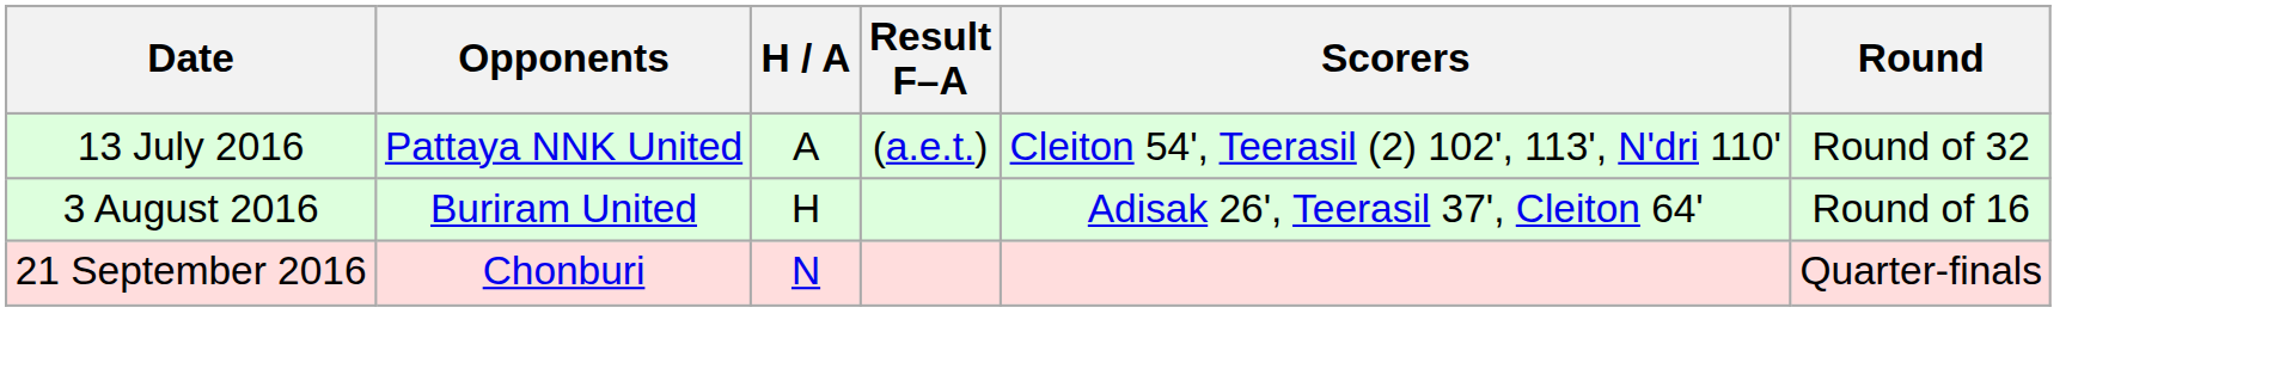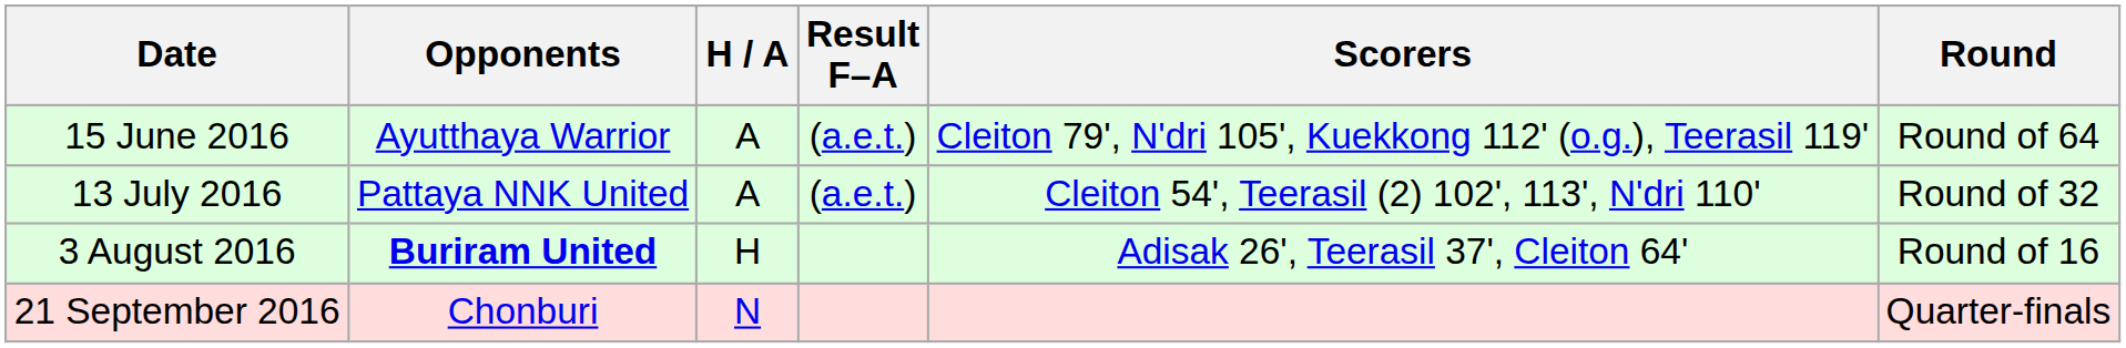 <table class="wikitable" style="text-align:center">
 <tr>
 <th>Date</th>
 <th>Opponents</th>
 <th>H / A</th>
 <th>Result<br>F–A</th>
 <th>Scorers</th>
 <th>Round</th>
+</tr>
+<tr bgcolor="#ddffdd">
+<td>15 June 2016</td>
+<td><a href='#'>Ayutthaya Warrior</a></td>
+<td>A</td>
+<td> (<a href='#'>a.e.t.</a>)</td>
+<td><a href='#'>Cleiton</a> 79', <a href='#'>N'dri</a> 105', <a href='#'>Kuekkong</a> 112' (<a href='#'>o.g.</a>), <a href='#'>Teerasil</a> 119'</td>
+<td>Round of 64</td>
 </tr>
 <tr bgcolor="#ddffdd">
 <td>13 July 2016</td>
 <td><a href='#'>Pattaya NNK United</a></td>
 <td>A</td>
 <td> (<a href='#'>a.e.t.</a>)</td>
 <td><a href='#'>Cleiton</a> 54', <a href='#'>Teerasil</a> (2) 102', 113', <a href='#'>N'dri</a> 110'</td>
 <td>Round of 32</td>
 </tr>
 <tr bgcolor="#ddffdd">
 <td>3 August 2016</td>
-<td><a href='#'>Buriram United</a></td>
+<td><strong><a href='#'>Buriram United</a></strong></td>
 <td>H</td>
 <td></td>
 <td><a href='#'>Adisak</a> 26', <a href='#'>Teerasil</a> 37', <a href='#'>Cleiton</a> 64'</td>
 <td>Round of 16</td>
 </tr>
 <tr bgcolor="#ffdddd">
 <td>21 September 2016</td>
 <td><a href='#'>Chonburi</a></td>
 <td><a href='#'>N</a></td>
 <td></td>
 <td></td>
 <td>Quarter-finals</td>
 </tr>
 </table>
